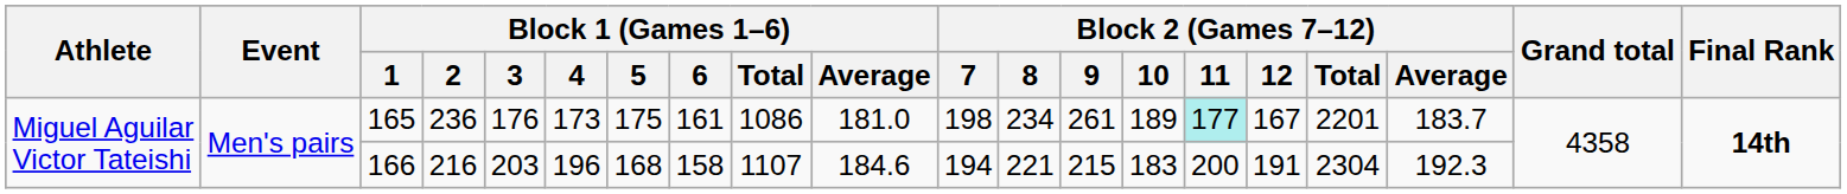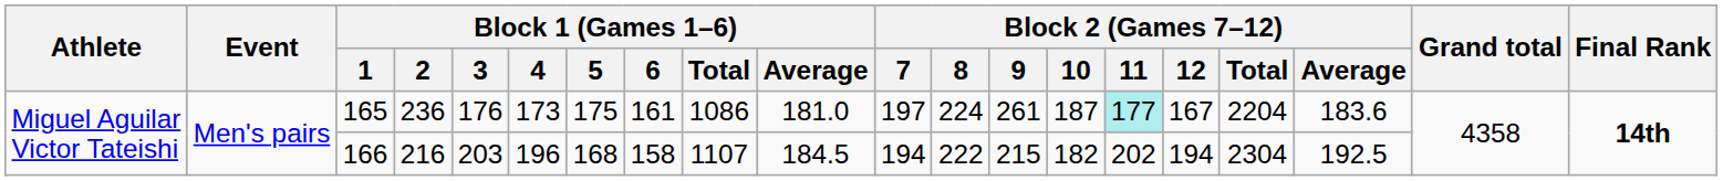 <table class="wikitable" border="1" style="font-size:90%">
 <tr>
 <th rowspan=2>Athlete</th>
 <th rowspan=2>Event</th>
 <th colspan=8>Block 1 (Games 1–6)</th>
 <th colspan=8>Block 2 (Games 7–12)</th>
 <th rowspan=2>Grand total</th>
 <th rowspan=2>Final Rank</th>
 </tr>
 <tr>
 <th>1</th>
 <th>2</th>
 <th>3</th>
 <th>4</th>
 <th>5</th>
 <th>6</th>
 <th>Total</th>
 <th>Average</th>
 <th>7</th>
 <th>8</th>
 <th>9</th>
 <th>10</th>
 <th>11</th>
 <th>12</th>
 <th>Total</th>
 <th>Average</th>
 </tr>
 <tr>
 <td rowspan=2><a href='#'>Miguel Aguilar</a> <br> <a href='#'>Victor Tateishi</a></td>
 <td rowspan=2><a href='#'>Men's pairs</a></td>
 <td align=center>165</td>
 <td align=center>236</td>
 <td align=center>176</td>
 <td align=center>173</td>
 <td align=center>175</td>
 <td align=center>161</td>
 <td align=center>1086</td>
 <td align=center>181.0</td>
-<td align=center>198</td>
-<td align=center>234</td>
+<td align=center>197</td>
+<td align=center>224</td>
 <td align=center>261</td>
-<td align=center>189</td>
+<td align=center>187</td>
 <td align=center style="background: paleturquoise;">177</td>
 <td align=center>167</td>
-<td align=center>2201</td>
-<td align=center>183.7</td>
+<td align=center>2204</td>
+<td align=center>183.6</td>
 <td align=center rowspan=2>4358</td>
 <td align=center rowspan=2><strong>14th</strong></td>
 </tr>
 <tr>
 <td align=center>166</td>
 <td align=center>216</td>
 <td align=center>203</td>
 <td align=center>196</td>
 <td align=center>168</td>
 <td align=center>158</td>
 <td align=center>1107</td>
-<td align=center>184.6</td>
+<td align=center>184.5</td>
 <td align=center>194</td>
-<td align=center>221</td>
+<td align=center>222</td>
 <td align=center>215</td>
-<td align=center>183</td>
-<td align=center>200</td>
-<td align=center>191</td>
+<td align=center>182</td>
+<td align=center>202</td>
+<td align=center>194</td>
 <td align=center>2304</td>
-<td align=center>192.3</td>
+<td align=center>192.5</td>
 </tr>
 </table>
